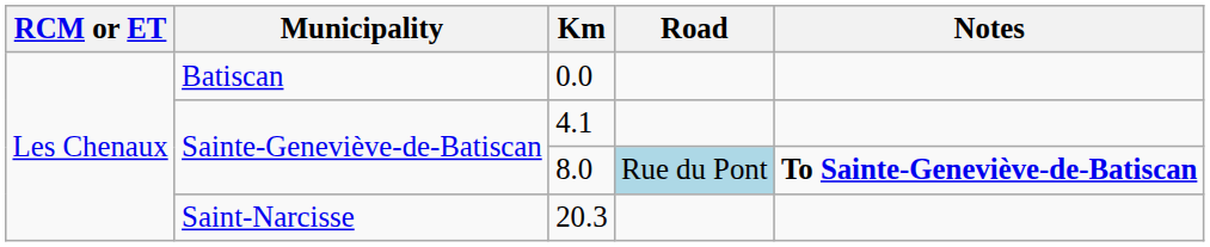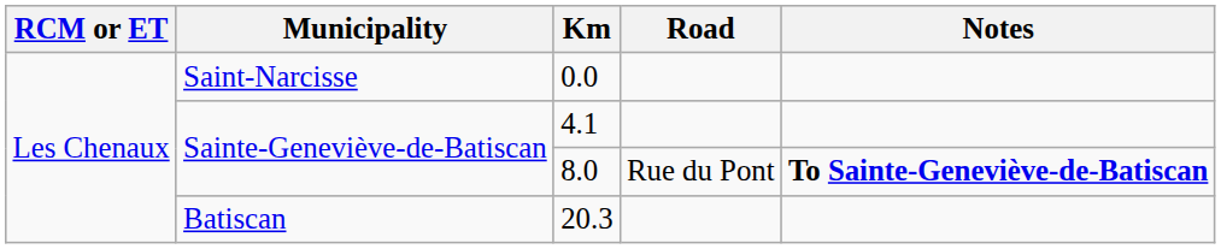 <table class=wikitable>
 <tr>
 <th><a href='#'>RCM</a> or <a href='#'>ET</a></th>
 <th>Municipality</th>
 <th>Km</th>
 <th>Road</th>
 <th>Notes</th>
 </tr>
 <tr>
 <td rowspan="4"><a href='#'>Les Chenaux</a></td>
-<td><a href='#'>Batiscan</a></td>
+<td><a href='#'>Saint-Narcisse</a></td>
 <td>0.0</td>
 <td></td>
 <td></td>
 </tr>
 <tr>
 <td rowspan="2"><a href='#'>Sainte-Geneviève-de-Batiscan</a></td>
 <td>4.1</td>
 <td></td>
 <td></td>
 </tr>
 <tr>
 <td>8.0</td>
-<td style="background: lightblue;">Rue du Pont</td>
+<td>Rue du Pont</td>
 <td><strong>To <a href='#'>Sainte-Geneviève-de-Batiscan</a></strong></td>
 </tr>
 <tr>
-<td><a href='#'>Saint-Narcisse</a></td>
+<td><a href='#'>Batiscan</a></td>
 <td>20.3</td>
 <td></td>
 <td></td>
 </tr>
 </table>
